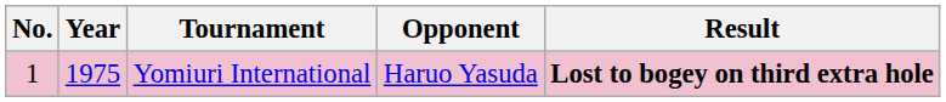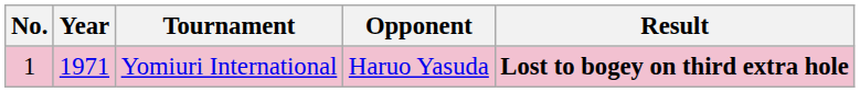 <table class="wikitable" style="font-size:95%;">
 <tr>
 <th>No.</th>
 <th>Year</th>
 <th>Tournament</th>
 <th>Opponent</th>
 <th>Result</th>
 </tr>
 <tr style="background:#F2C1D1;">
 <td align=center>1</td>
-<td><a href='#'>1975</a></td>
+<td><a href='#'>1971</a></td>
 <td><a href='#'>Yomiuri International</a></td>
 <td> <a href='#'>Haruo Yasuda</a></td>
 <td><strong>Lost to bogey on third extra hole</strong></td>
 </tr>
 </table>
